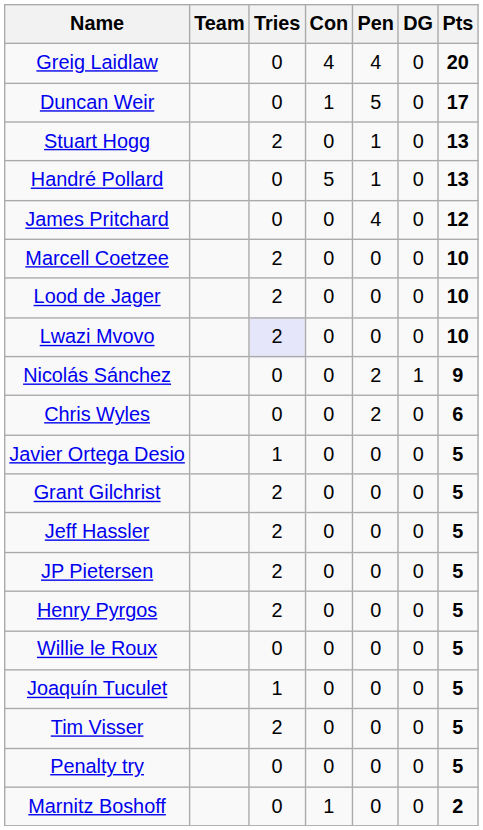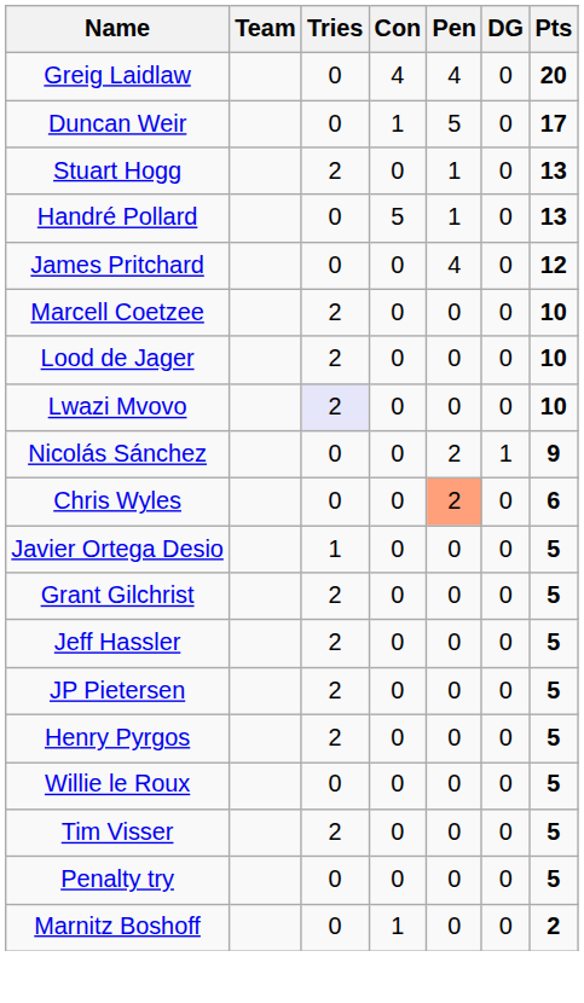 <table class="wikitable" style="font-size:90%;border:0;text-align:center;line-height:150%">
 <tr>
 <th>Name</th>
 <th>Team</th>
 <th>Tries</th>
 <th>Con</th>
 <th>Pen</th>
 <th>DG</th>
 <th>Pts</th>
 </tr>
 <tr>
 <td><a href='#'>Greig Laidlaw</a></td>
 <td></td>
 <td>0</td>
 <td>4</td>
 <td>4</td>
 <td>0</td>
 <td><strong>20</strong></td>
 </tr>
 <tr>
 <td><a href='#'>Duncan Weir</a></td>
 <td></td>
 <td>0</td>
 <td>1</td>
 <td>5</td>
 <td>0</td>
 <td><strong>17</strong></td>
 </tr>
 <tr>
 <td><a href='#'>Stuart Hogg</a></td>
 <td></td>
 <td>2</td>
 <td>0</td>
 <td>1</td>
 <td>0</td>
 <td><strong>13</strong></td>
 </tr>
 <tr>
 <td><a href='#'>Handré Pollard</a></td>
 <td></td>
 <td>0</td>
 <td>5</td>
 <td>1</td>
 <td>0</td>
 <td><strong>13</strong></td>
 </tr>
 <tr>
 <td><a href='#'>James Pritchard</a></td>
 <td></td>
 <td>0</td>
 <td>0</td>
 <td>4</td>
 <td>0</td>
 <td><strong>12</strong></td>
 </tr>
 <tr>
 <td><a href='#'>Marcell Coetzee</a></td>
 <td></td>
 <td>2</td>
 <td>0</td>
 <td>0</td>
 <td>0</td>
 <td><strong>10</strong></td>
 </tr>
 <tr>
 <td><a href='#'>Lood de Jager</a></td>
 <td></td>
 <td>2</td>
 <td>0</td>
 <td>0</td>
 <td>0</td>
 <td><strong>10</strong></td>
 </tr>
 <tr>
 <td><a href='#'>Lwazi Mvovo</a></td>
 <td></td>
 <td style="background: lavender;">2</td>
 <td>0</td>
 <td>0</td>
 <td>0</td>
 <td><strong>10</strong></td>
 </tr>
 <tr>
 <td><a href='#'>Nicolás Sánchez</a></td>
 <td></td>
 <td>0</td>
 <td>0</td>
 <td>2</td>
 <td>1</td>
 <td><strong>9</strong></td>
 </tr>
 <tr>
 <td><a href='#'>Chris Wyles</a></td>
 <td></td>
 <td>0</td>
 <td>0</td>
-<td>2</td>
+<td style="background: lightsalmon;">2</td>
 <td>0</td>
 <td><strong>6</strong></td>
 </tr>
 <tr>
 <td><a href='#'>Javier Ortega Desio</a></td>
 <td></td>
 <td>1</td>
 <td>0</td>
 <td>0</td>
 <td>0</td>
 <td><strong>5</strong></td>
 </tr>
 <tr>
 <td><a href='#'>Grant Gilchrist</a></td>
 <td></td>
 <td>2</td>
 <td>0</td>
 <td>0</td>
 <td>0</td>
 <td><strong>5</strong></td>
 </tr>
 <tr>
 <td><a href='#'>Jeff Hassler</a></td>
 <td></td>
 <td>2</td>
 <td>0</td>
 <td>0</td>
 <td>0</td>
 <td><strong>5</strong></td>
 </tr>
 <tr>
 <td><a href='#'>JP Pietersen</a></td>
 <td></td>
 <td>2</td>
 <td>0</td>
 <td>0</td>
 <td>0</td>
 <td><strong>5</strong></td>
 </tr>
 <tr>
 <td><a href='#'>Henry Pyrgos</a></td>
 <td></td>
 <td>2</td>
 <td>0</td>
 <td>0</td>
 <td>0</td>
 <td><strong>5</strong></td>
 </tr>
 <tr>
 <td><a href='#'>Willie le Roux</a></td>
 <td></td>
 <td>0</td>
 <td>0</td>
 <td>0</td>
 <td>0</td>
 <td><strong>5</strong></td>
 </tr>
 <tr>
-<td><a href='#'>Joaquín Tuculet</a></td>
-<td></td>
-<td>1</td>
-<td>0</td>
-<td>0</td>
-<td>0</td>
-<td><strong>5</strong></td>
-</tr>
-<tr>
 <td><a href='#'>Tim Visser</a></td>
 <td></td>
 <td>2</td>
 <td>0</td>
 <td>0</td>
 <td>0</td>
 <td><strong>5</strong></td>
 </tr>
 <tr>
 <td><a href='#'>Penalty try</a></td>
 <td></td>
 <td>0</td>
 <td>0</td>
 <td>0</td>
 <td>0</td>
 <td><strong>5</strong></td>
 </tr>
 <tr>
 <td><a href='#'>Marnitz Boshoff</a></td>
 <td></td>
 <td>0</td>
 <td>1</td>
 <td>0</td>
 <td>0</td>
 <td><strong>2</strong></td>
 </tr>
 <tr>
 </tr>
 </table>
